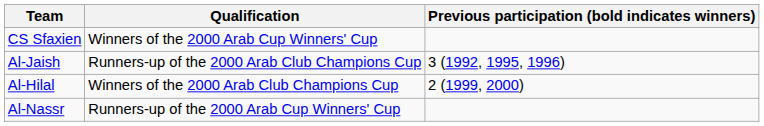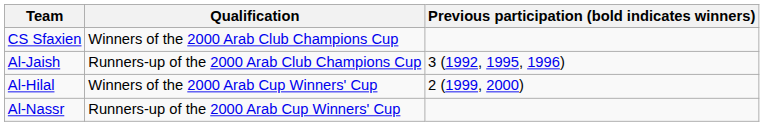 <table class="wikitable">
 <tr>
 <th>Team</th>
 <th>Qualification</th>
 <th>Previous participation (bold indicates winners)</th>
 </tr>
 <tr>
 <td> <a href='#'>CS Sfaxien</a></td>
-<td>Winners of the <a href='#'>2000 Arab Cup Winners' Cup</a></td>
+<td>Winners of the <a href='#'>2000 Arab Club Champions Cup</a></td>
 <td></td>
 </tr>
 <tr>
 <td> <a href='#'>Al-Jaish</a></td>
 <td>Runners-up of the <a href='#'>2000 Arab Club Champions Cup</a></td>
 <td>3 (<a href='#'>1992</a>, <a href='#'>1995</a>, <a href='#'>1996</a>)</td>
 </tr>
 <tr>
 <td> <a href='#'>Al-Hilal</a></td>
-<td>Winners of the <a href='#'>2000 Arab Club Champions Cup</a></td>
+<td>Winners of the <a href='#'>2000 Arab Cup Winners' Cup</a></td>
 <td>2 (<a href='#'>1999</a>, <a href='#'>2000</a>)</td>
 </tr>
 <tr>
 <td> <a href='#'>Al-Nassr</a></td>
 <td>Runners-up of the <a href='#'>2000 Arab Cup Winners' Cup</a></td>
 <td></td>
 </tr>
 </table>
